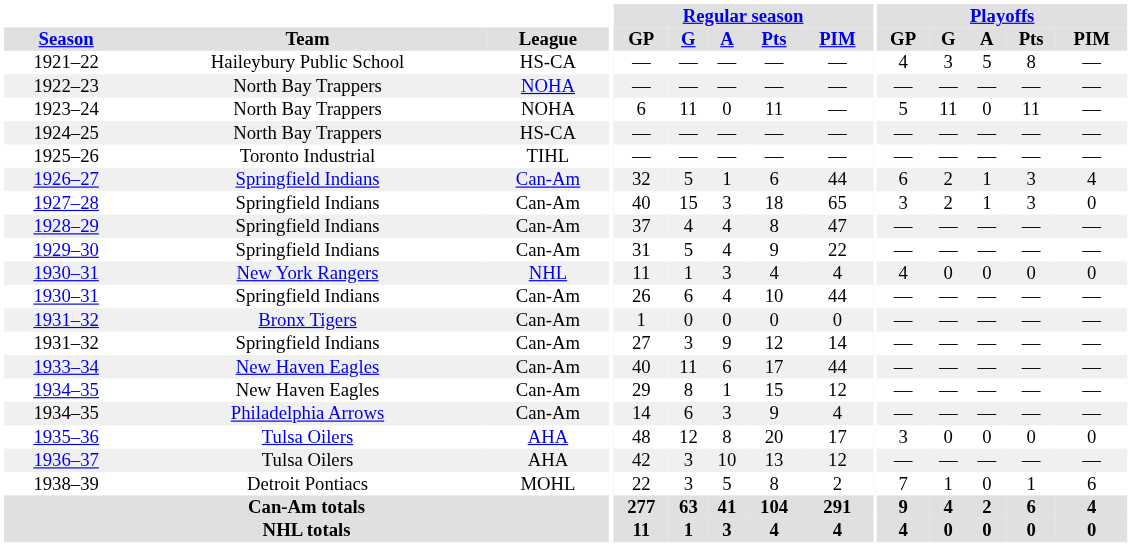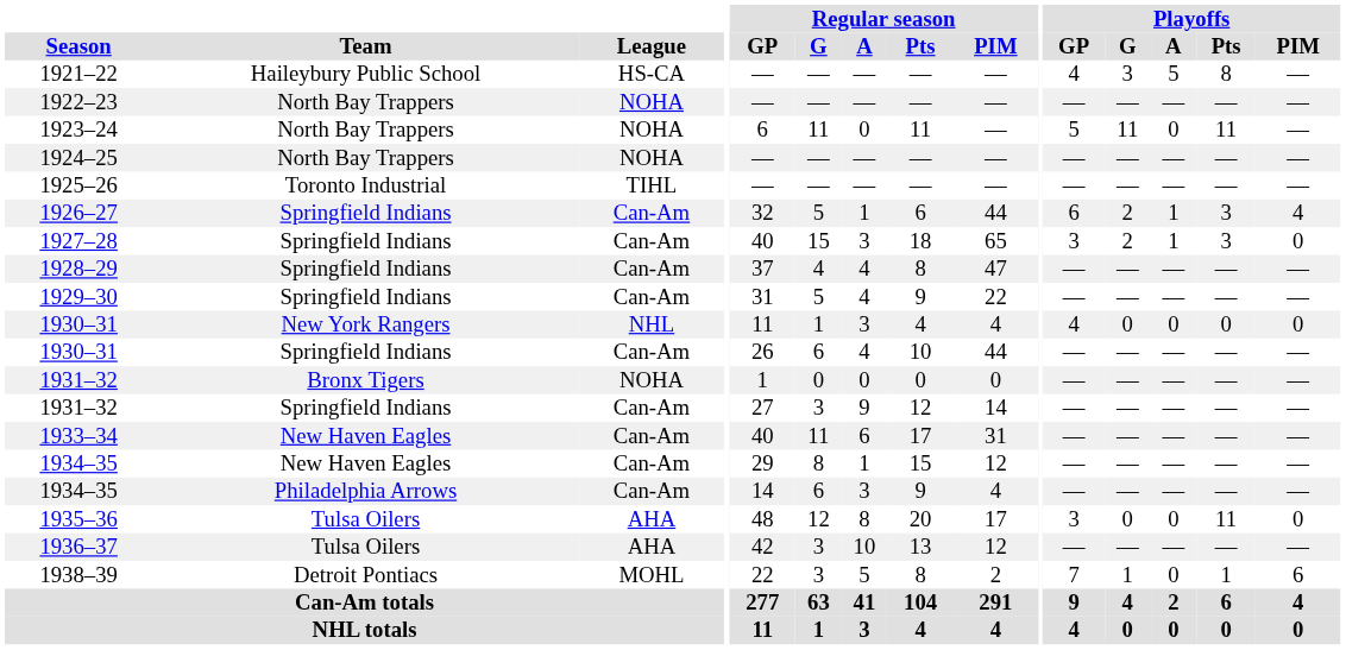 <table border="0" cellpadding="1" cellspacing="0" style="text-align:center; width:60em">
 <tr bgcolor="#e0e0e0">
 <th colspan="3" bgcolor="#ffffff"></th>
 <th rowspan="100" bgcolor="#ffffff"></th>
 <th colspan="5"><a href='#'>Regular season</a></th>
 <th rowspan="100" bgcolor="#ffffff"></th>
 <th colspan="5"><a href='#'>Playoffs</a></th>
 </tr>
 <tr bgcolor="#e0e0e0">
 <th><a href='#'>Season</a></th>
 <th>Team</th>
 <th>League</th>
 <th>GP</th>
 <th><a href='#'>G</a></th>
 <th><a href='#'>A</a></th>
 <th><a href='#'>Pts</a></th>
 <th><a href='#'>PIM</a></th>
 <th>GP</th>
 <th>G</th>
 <th>A</th>
 <th>Pts</th>
 <th>PIM</th>
 </tr>
 <tr>
 <td>1921–22</td>
 <td>Haileybury Public School</td>
 <td>HS-CA</td>
 <td>—</td>
 <td>—</td>
 <td>—</td>
 <td>—</td>
 <td>—</td>
 <td>4</td>
 <td>3</td>
 <td>5</td>
 <td>8</td>
 <td>—</td>
 </tr>
 <tr bgcolor="#f0f0f0">
 <td>1922–23</td>
 <td>North Bay Trappers</td>
 <td><a href='#'>NOHA</a></td>
 <td>—</td>
 <td>—</td>
 <td>—</td>
 <td>—</td>
 <td>—</td>
 <td>—</td>
 <td>—</td>
 <td>—</td>
 <td>—</td>
 <td>—</td>
 </tr>
 <tr>
 <td>1923–24</td>
 <td>North Bay Trappers</td>
 <td>NOHA</td>
 <td>6</td>
 <td>11</td>
 <td>0</td>
 <td>11</td>
 <td>—</td>
 <td>5</td>
 <td>11</td>
 <td>0</td>
 <td>11</td>
 <td>—</td>
 </tr>
 <tr bgcolor="#f0f0f0">
 <td>1924–25</td>
 <td>North Bay Trappers</td>
-<td>HS-CA</td>
+<td>NOHA</td>
 <td>—</td>
 <td>—</td>
 <td>—</td>
 <td>—</td>
 <td>—</td>
 <td>—</td>
 <td>—</td>
 <td>—</td>
 <td>—</td>
 <td>—</td>
 </tr>
 <tr>
 <td>1925–26</td>
 <td>Toronto Industrial</td>
 <td>TIHL</td>
 <td>—</td>
 <td>—</td>
 <td>—</td>
 <td>—</td>
 <td>—</td>
 <td>—</td>
 <td>—</td>
 <td>—</td>
 <td>—</td>
 <td>—</td>
 </tr>
 <tr bgcolor="#f0f0f0">
 <td><a href='#'>1926–27</a></td>
 <td><a href='#'>Springfield Indians</a></td>
 <td><a href='#'>Can-Am</a></td>
 <td>32</td>
 <td>5</td>
 <td>1</td>
 <td>6</td>
 <td>44</td>
 <td>6</td>
 <td>2</td>
 <td>1</td>
 <td>3</td>
 <td>4</td>
 </tr>
 <tr>
 <td><a href='#'>1927–28</a></td>
 <td>Springfield Indians</td>
 <td>Can-Am</td>
 <td>40</td>
 <td>15</td>
 <td>3</td>
 <td>18</td>
 <td>65</td>
 <td>3</td>
 <td>2</td>
 <td>1</td>
 <td>3</td>
 <td>0</td>
 </tr>
 <tr bgcolor="#f0f0f0">
 <td><a href='#'>1928–29</a></td>
 <td>Springfield Indians</td>
 <td>Can-Am</td>
 <td>37</td>
 <td>4</td>
 <td>4</td>
 <td>8</td>
 <td>47</td>
 <td>—</td>
 <td>—</td>
 <td>—</td>
 <td>—</td>
 <td>—</td>
 </tr>
 <tr>
 <td><a href='#'>1929–30</a></td>
 <td>Springfield Indians</td>
 <td>Can-Am</td>
 <td>31</td>
 <td>5</td>
 <td>4</td>
 <td>9</td>
 <td>22</td>
 <td>—</td>
 <td>—</td>
 <td>—</td>
 <td>—</td>
 <td>—</td>
 </tr>
 <tr bgcolor="#f0f0f0">
 <td><a href='#'>1930–31</a></td>
 <td><a href='#'>New York Rangers</a></td>
 <td><a href='#'>NHL</a></td>
 <td>11</td>
 <td>1</td>
 <td>3</td>
 <td>4</td>
 <td>4</td>
 <td>4</td>
 <td>0</td>
 <td>0</td>
 <td>0</td>
 <td>0</td>
 </tr>
 <tr>
 <td><a href='#'>1930–31</a></td>
 <td>Springfield Indians</td>
 <td>Can-Am</td>
 <td>26</td>
 <td>6</td>
 <td>4</td>
 <td>10</td>
 <td>44</td>
 <td>—</td>
 <td>—</td>
 <td>—</td>
 <td>—</td>
 <td>—</td>
 </tr>
 <tr bgcolor="#f0f0f0">
 <td><a href='#'>1931–32</a></td>
 <td><a href='#'>Bronx Tigers</a></td>
-<td>Can-Am</td>
+<td>NOHA</td>
 <td>1</td>
 <td>0</td>
 <td>0</td>
 <td>0</td>
 <td>0</td>
 <td>—</td>
 <td>—</td>
 <td>—</td>
 <td>—</td>
 <td>—</td>
 </tr>
 <tr>
 <td>1931–32</td>
 <td>Springfield Indians</td>
 <td>Can-Am</td>
 <td>27</td>
 <td>3</td>
 <td>9</td>
 <td>12</td>
 <td>14</td>
 <td>—</td>
 <td>—</td>
 <td>—</td>
 <td>—</td>
 <td>—</td>
 </tr>
 <tr bgcolor="#f0f0f0">
 <td><a href='#'>1933–34</a></td>
 <td><a href='#'>New Haven Eagles</a></td>
 <td>Can-Am</td>
 <td>40</td>
 <td>11</td>
 <td>6</td>
 <td>17</td>
-<td>44</td>
+<td>31</td>
 <td>—</td>
 <td>—</td>
 <td>—</td>
 <td>—</td>
 <td>—</td>
 </tr>
 <tr>
 <td><a href='#'>1934–35</a></td>
 <td>New Haven Eagles</td>
 <td>Can-Am</td>
 <td>29</td>
 <td>8</td>
 <td>1</td>
 <td>15</td>
 <td>12</td>
 <td>—</td>
 <td>—</td>
 <td>—</td>
 <td>—</td>
 <td>—</td>
 </tr>
 <tr bgcolor="#f0f0f0">
 <td>1934–35</td>
 <td><a href='#'>Philadelphia Arrows</a></td>
 <td>Can-Am</td>
 <td>14</td>
 <td>6</td>
 <td>3</td>
 <td>9</td>
 <td>4</td>
 <td>—</td>
 <td>—</td>
 <td>—</td>
 <td>—</td>
 <td>—</td>
 </tr>
 <tr>
 <td><a href='#'>1935–36</a></td>
 <td><a href='#'>Tulsa Oilers</a></td>
 <td><a href='#'>AHA</a></td>
 <td>48</td>
 <td>12</td>
 <td>8</td>
 <td>20</td>
 <td>17</td>
 <td>3</td>
 <td>0</td>
 <td>0</td>
-<td>0</td>
+<td>11</td>
 <td>0</td>
 </tr>
 <tr bgcolor="#f0f0f0">
 <td><a href='#'>1936–37</a></td>
 <td>Tulsa Oilers</td>
 <td>AHA</td>
 <td>42</td>
 <td>3</td>
 <td>10</td>
 <td>13</td>
 <td>12</td>
 <td>—</td>
 <td>—</td>
 <td>—</td>
 <td>—</td>
 <td>—</td>
 </tr>
 <tr>
 <td>1938–39</td>
 <td>Detroit Pontiacs</td>
 <td>MOHL</td>
 <td>22</td>
 <td>3</td>
 <td>5</td>
 <td>8</td>
 <td>2</td>
 <td>7</td>
 <td>1</td>
 <td>0</td>
 <td>1</td>
 <td>6</td>
 </tr>
 <tr bgcolor="#e0e0e0">
 <th colspan="3">Can-Am totals</th>
 <th>277</th>
 <th>63</th>
 <th>41</th>
 <th>104</th>
 <th>291</th>
 <th>9</th>
 <th>4</th>
 <th>2</th>
 <th>6</th>
 <th>4</th>
 </tr>
 <tr bgcolor="#e0e0e0">
 <th colspan="3">NHL totals</th>
 <th>11</th>
 <th>1</th>
 <th>3</th>
 <th>4</th>
 <th>4</th>
 <th>4</th>
 <th>0</th>
 <th>0</th>
 <th>0</th>
 <th>0</th>
 </tr>
 </table>
